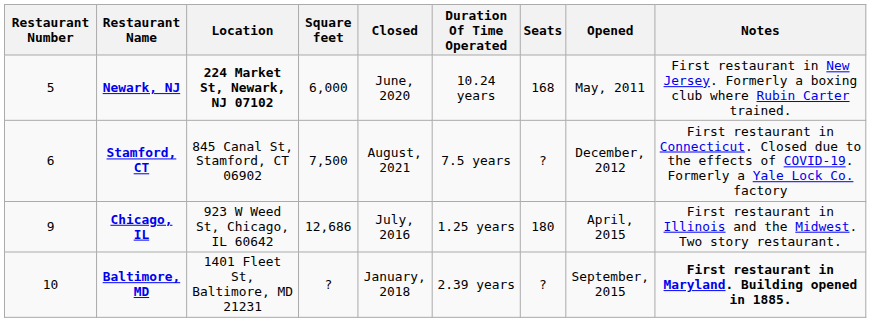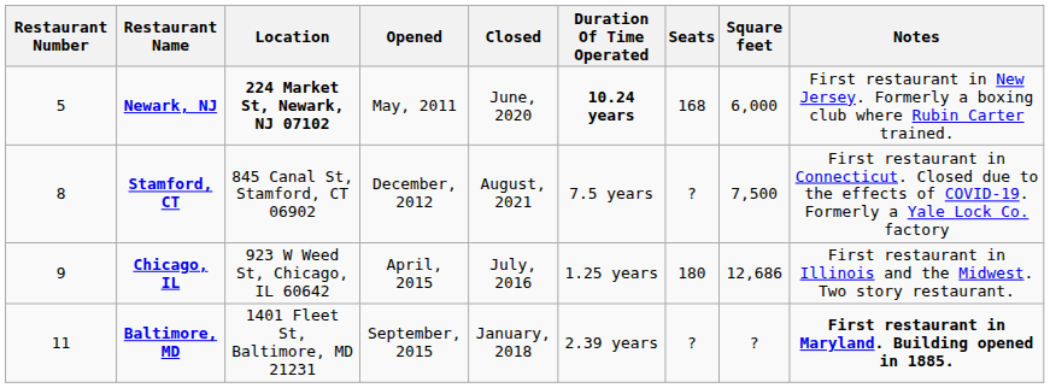 <table class="wikitable sortable" style="text-align:center;">
 <tr>
 <th>Restaurant Number</th>
 <th>Restaurant Name</th>
 <th>Location</th>
-<th>Square feet</th>
+<th>Opened</th>
 <th>Closed</th>
 <th>Duration Of Time Operated</th>
 <th>Seats</th>
-<th>Opened</th>
+<th>Square feet</th>
 <th>Notes</th>
 </tr>
 <tr>
 <td>5</td>
 <td><a href='#'><strong>Newark, NJ</strong></a></td>
 <td><strong>224 Market St, Newark, NJ 07102</strong></td>
+<td>May, 2011</td>
+<td>June, 2020</td>
+<td><strong>10.24 years</strong></td>
+<td>168</td>
 <td>6,000</td>
-<td>June, 2020</td>
-<td>10.24 years</td>
-<td>168</td>
-<td>May, 2011</td>
 <td>First restaurant in <a href='#'>New Jersey</a>. Formerly a boxing club where <a href='#'>Rubin Carter</a> trained.</td>
 </tr>
 <tr>
-<td>6</td>
+<td>8</td>
 <td><a href='#'><strong>Stamford, CT</strong></a></td>
 <td>845 Canal St, Stamford, CT 06902</td>
-<td>7,500</td>
+<td>December, 2012</td>
 <td>August, 2021</td>
 <td>7.5 years</td>
 <td>?</td>
-<td>December, 2012</td>
+<td>7,500</td>
 <td>First restaurant in <a href='#'>Connecticut</a>. Closed due to the effects of <a href='#'>COVID-19</a>. Formerly a <a href='#'>Yale Lock Co.</a> factory</td>
 </tr>
 <tr>
 <td>9</td>
 <td><a href='#'><strong>Chicago, IL</strong></a></td>
 <td>923 W Weed St, Chicago, IL 60642</td>
-<td>12,686</td>
+<td>April, 2015</td>
 <td>July, 2016</td>
 <td>1.25 years</td>
 <td>180</td>
-<td>April, 2015</td>
+<td>12,686</td>
 <td>First restaurant in <a href='#'>Illinois</a> and the <a href='#'>Midwest</a>. Two story restaurant.</td>
 </tr>
 <tr>
-<td>10</td>
+<td>11</td>
 <td><a href='#'><strong>Baltimore, MD</strong></a></td>
 <td>1401 Fleet St, Baltimore, MD 21231</td>
-<td>?</td>
+<td>September, 2015</td>
 <td>January, 2018</td>
 <td>2.39 years</td>
 <td>?</td>
-<td>September, 2015</td>
+<td>?</td>
 <td><strong>First restaurant in <a href='#'>Maryland</a>. Building opened in 1885.</strong></td>
 </tr>
 </table>
